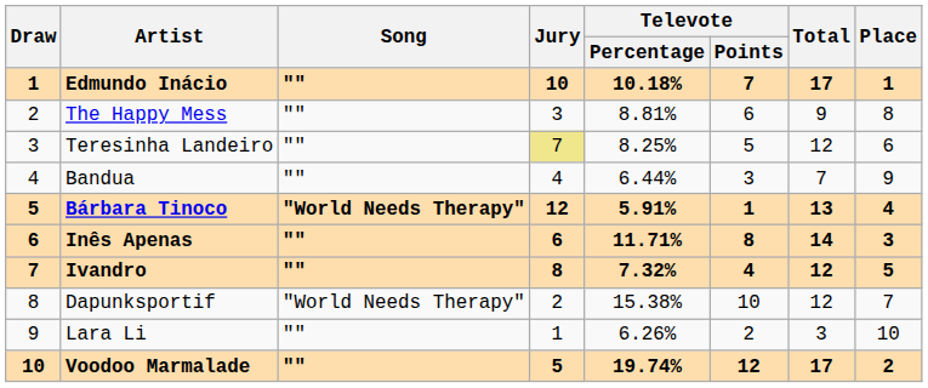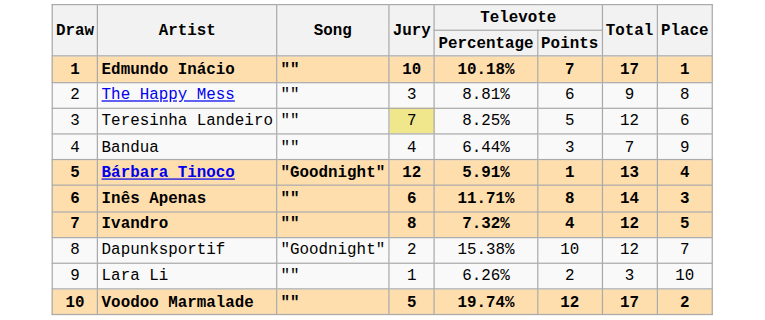 <table class="sortable wikitable" style="margin: 1em auto 1em auto; text-align:center">
 <tr>
 <th rowspan="2">Draw</th>
 <th rowspan="2">Artist</th>
 <th rowspan="2">Song</th>
 <th rowspan="2">Jury</th>
 <th colspan="2">Televote</th>
 <th rowspan="2">Total</th>
 <th rowspan="2">Place</th>
 </tr>
 <tr>
 <th>Percentage</th>
 <th>Points</th>
 </tr>
 <tr style="font-weight:bold; background:navajowhite">
 <td>1</td>
 <td align="left">Edmundo Inácio</td>
 <td align="left">""</td>
 <td>10</td>
 <td>10.18%</td>
 <td>7</td>
 <td data-sort-value="17.1">17</td>
 <td>1</td>
 </tr>
 <tr>
 <td>2</td>
 <td align="left"><a href='#'>The Happy Mess</a></td>
 <td align="left">""</td>
 <td>3</td>
 <td>8.81%</td>
 <td>6</td>
 <td>9</td>
 <td>8</td>
 </tr>
 <tr>
 <td>3</td>
 <td align="left">Teresinha Landeiro</td>
 <td align="left">""</td>
 <td style="background: khaki;">7</td>
 <td>8.25%</td>
 <td>5</td>
 <td data-sort-value="12.1">12</td>
 <td>6</td>
 </tr>
 <tr>
 <td>4</td>
 <td align="left">Bandua</td>
 <td align="left">""</td>
 <td>4</td>
 <td>6.44%</td>
 <td>3</td>
 <td>7</td>
 <td>9</td>
 </tr>
 <tr style="font-weight:bold; background:navajowhite">
 <td>5</td>
 <td align="left"><a href='#'>Bárbara Tinoco</a></td>
-<td align="left">"World Needs Therapy"</td>
+<td align="left">"Goodnight"</td>
 <td>12</td>
 <td>5.91%</td>
 <td>1</td>
 <td>13</td>
 <td>4</td>
 </tr>
 <tr style="font-weight:bold; background:navajowhite">
 <td>6</td>
 <td align="left">Inês Apenas</td>
 <td align="left">""</td>
 <td>6</td>
 <td>11.71%</td>
 <td>8</td>
 <td>14</td>
 <td>3</td>
 </tr>
 <tr style="font-weight:bold; background:navajowhite">
 <td>7</td>
 <td align="left">Ivandro</td>
 <td align="left">""</td>
 <td>8</td>
 <td>7.32%</td>
 <td>4</td>
 <td data-sort-value="12.2">12</td>
 <td>5</td>
 </tr>
 <tr>
 <td>8</td>
 <td align="left">Dapunksportif</td>
-<td align="left">"World Needs Therapy"</td>
+<td align="left">"Goodnight"</td>
 <td>2</td>
 <td>15.38%</td>
 <td>10</td>
 <td>12</td>
 <td>7</td>
 </tr>
 <tr>
 <td>9</td>
 <td align="left">Lara Li</td>
 <td align="left">""</td>
 <td>1</td>
 <td>6.26%</td>
 <td>2</td>
 <td>3</td>
 <td>10</td>
 </tr>
 <tr style="font-weight:bold; background:navajowhite">
 <td>10</td>
 <td align="left">Voodoo Marmalade</td>
 <td align="left">""</td>
 <td>5</td>
 <td>19.74%</td>
 <td>12</td>
 <td>17</td>
 <td>2</td>
 </tr>
 </table>
